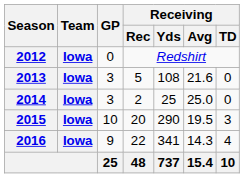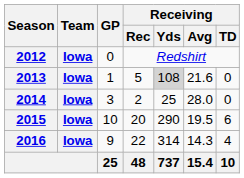 <table class="wikitable" style="text-align:center">
 <tr>
 <th rowspan="2">Season</th>
 <th rowspan="2">Team</th>
 <th rowspan="2">GP</th>
 <th colspan="4">Receiving</th>
 </tr>
 <tr>
 <th>Rec</th>
 <th>Yds</th>
 <th>Avg</th>
 <th>TD</th>
 </tr>
 <tr>
 <th><a href='#'>2012</a></th>
 <th><a href='#'>Iowa</a></th>
 <td>0</td>
 <td colspan="4"> <em><a href='#'>Redshirt</a></em></td>
 </tr>
 <tr>
 <th><a href='#'>2013</a></th>
 <th><a href='#'>Iowa</a></th>
-<td>3</td>
+<td>1</td>
 <td>5</td>
-<td>108</td>
+<td style="background: lightgrey;">108</td>
 <td>21.6</td>
 <td>0</td>
 </tr>
 <tr>
 <th><a href='#'>2014</a></th>
 <th><a href='#'>Iowa</a></th>
 <td>3</td>
 <td>2</td>
 <td>25</td>
-<td>25.0</td>
+<td>28.0</td>
 <td>0</td>
 </tr>
 <tr>
 <th><a href='#'>2015</a></th>
 <th><a href='#'>Iowa</a></th>
 <td>10</td>
 <td>20</td>
 <td>290</td>
 <td>19.5</td>
-<td>3</td>
+<td>6</td>
 </tr>
 <tr>
 <th><a href='#'>2016</a></th>
 <th><a href='#'>Iowa</a></th>
 <td>9</td>
 <td>22</td>
-<td>341</td>
+<td>314</td>
 <td>14.3</td>
 <td>4</td>
 </tr>
 <tr>
 <th colspan="2"></th>
 <th>25</th>
 <th>48</th>
 <th>737</th>
 <th>15.4</th>
 <th>10</th>
 </tr>
 </table>
